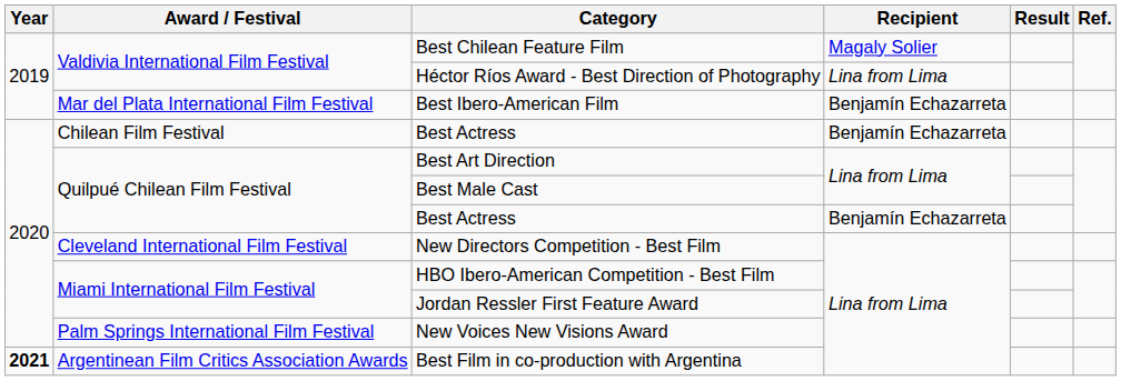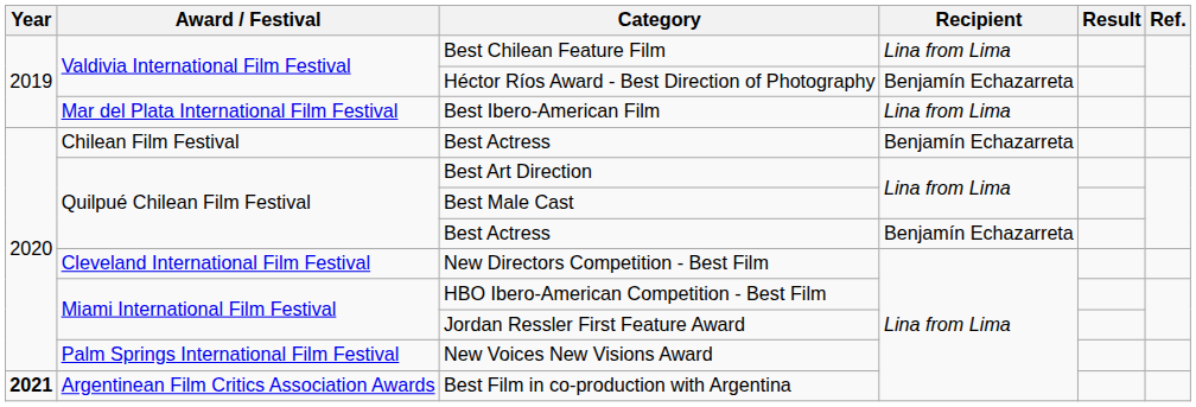 <table class="wikitable">
 <tr>
 <th>Year</th>
 <th>Award / Festival</th>
 <th>Category</th>
 <th>Recipient</th>
 <th>Result</th>
 <th>Ref.</th>
 </tr>
 <tr>
 <td rowspan="3">2019</td>
 <td rowspan="2"><a href='#'>Valdivia International Film Festival</a></td>
 <td>Best Chilean Feature Film</td>
-<td><a href='#'>Magaly Solier</a></td>
+<td><em>Lina from Lima</em></td>
 <td></td>
 <td rowspan="2"></td>
 </tr>
 <tr>
 <td>Héctor Ríos Award - Best Direction of Photography</td>
-<td><em>Lina from Lima</em></td>
+<td>Benjamín Echazarreta</td>
 <td></td>
 </tr>
 <tr>
 <td><a href='#'>Mar del Plata International Film Festival</a></td>
 <td>Best Ibero-American Film</td>
-<td>Benjamín Echazarreta</td>
+<td><em>Lina from Lima</em></td>
 <td></td>
 <td></td>
 </tr>
 <tr>
 <td rowspan="8">2020</td>
 <td>Chilean Film Festival</td>
 <td>Best Actress</td>
 <td>Benjamín Echazarreta</td>
 <td></td>
 <td></td>
 </tr>
 <tr>
 <td rowspan="3">Quilpué Chilean Film Festival</td>
 <td>Best Art Direction</td>
 <td rowspan="2"><em>Lina from Lima</em></td>
 <td></td>
 <td rowspan="3"></td>
 </tr>
 <tr>
 <td>Best Male Cast</td>
 <td></td>
 </tr>
 <tr>
 <td>Best Actress</td>
 <td>Benjamín Echazarreta</td>
 <td></td>
 </tr>
 <tr>
 <td><a href='#'>Cleveland International Film Festival</a></td>
 <td>New Directors Competition -  Best Film</td>
 <td rowspan="5"><em>Lina from Lima</em></td>
 <td></td>
 <td></td>
 </tr>
 <tr>
 <td rowspan="2"><a href='#'>Miami International Film Festival</a></td>
 <td>HBO Ibero-American Competition - Best Film</td>
 <td></td>
 <td rowspan="2"></td>
 </tr>
 <tr>
 <td>Jordan Ressler First Feature Award</td>
 <td></td>
 </tr>
 <tr>
 <td><a href='#'>Palm Springs International Film Festival</a></td>
 <td>New Voices New Visions Award</td>
 <td></td>
 <td></td>
 </tr>
 <tr>
 <td><strong>2021</strong></td>
 <td><a href='#'>Argentinean Film Critics Association Awards</a></td>
 <td>Best Film in co-production with Argentina</td>
 <td></td>
 <td></td>
 </tr>
 </table>
